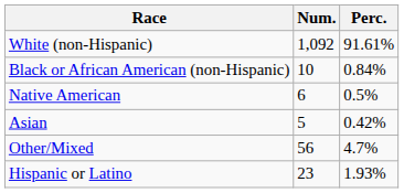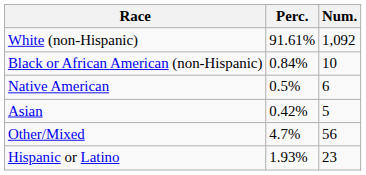 <table class="wikitable">
 <tr>
 <th>Race</th>
+<th>Perc.</th>
 <th>Num.</th>
-<th>Perc.</th>
 </tr>
 <tr>
 <td><a href='#'>White</a> (non-Hispanic)</td>
+<td>91.61%</td>
 <td>1,092</td>
-<td>91.61%</td>
 </tr>
 <tr>
 <td><a href='#'>Black or African American</a> (non-Hispanic)</td>
+<td>0.84%</td>
 <td>10</td>
-<td>0.84%</td>
 </tr>
 <tr>
 <td><a href='#'>Native American</a></td>
+<td>0.5%</td>
 <td>6</td>
-<td>0.5%</td>
 </tr>
 <tr>
 <td><a href='#'>Asian</a></td>
+<td>0.42%</td>
 <td>5</td>
-<td>0.42%</td>
 </tr>
 <tr>
 <td><a href='#'>Other/Mixed</a></td>
+<td>4.7%</td>
 <td>56</td>
-<td>4.7%</td>
 </tr>
 <tr>
 <td><a href='#'>Hispanic</a> or <a href='#'>Latino</a></td>
+<td>1.93%</td>
 <td>23</td>
-<td>1.93%</td>
 </tr>
 </table>
